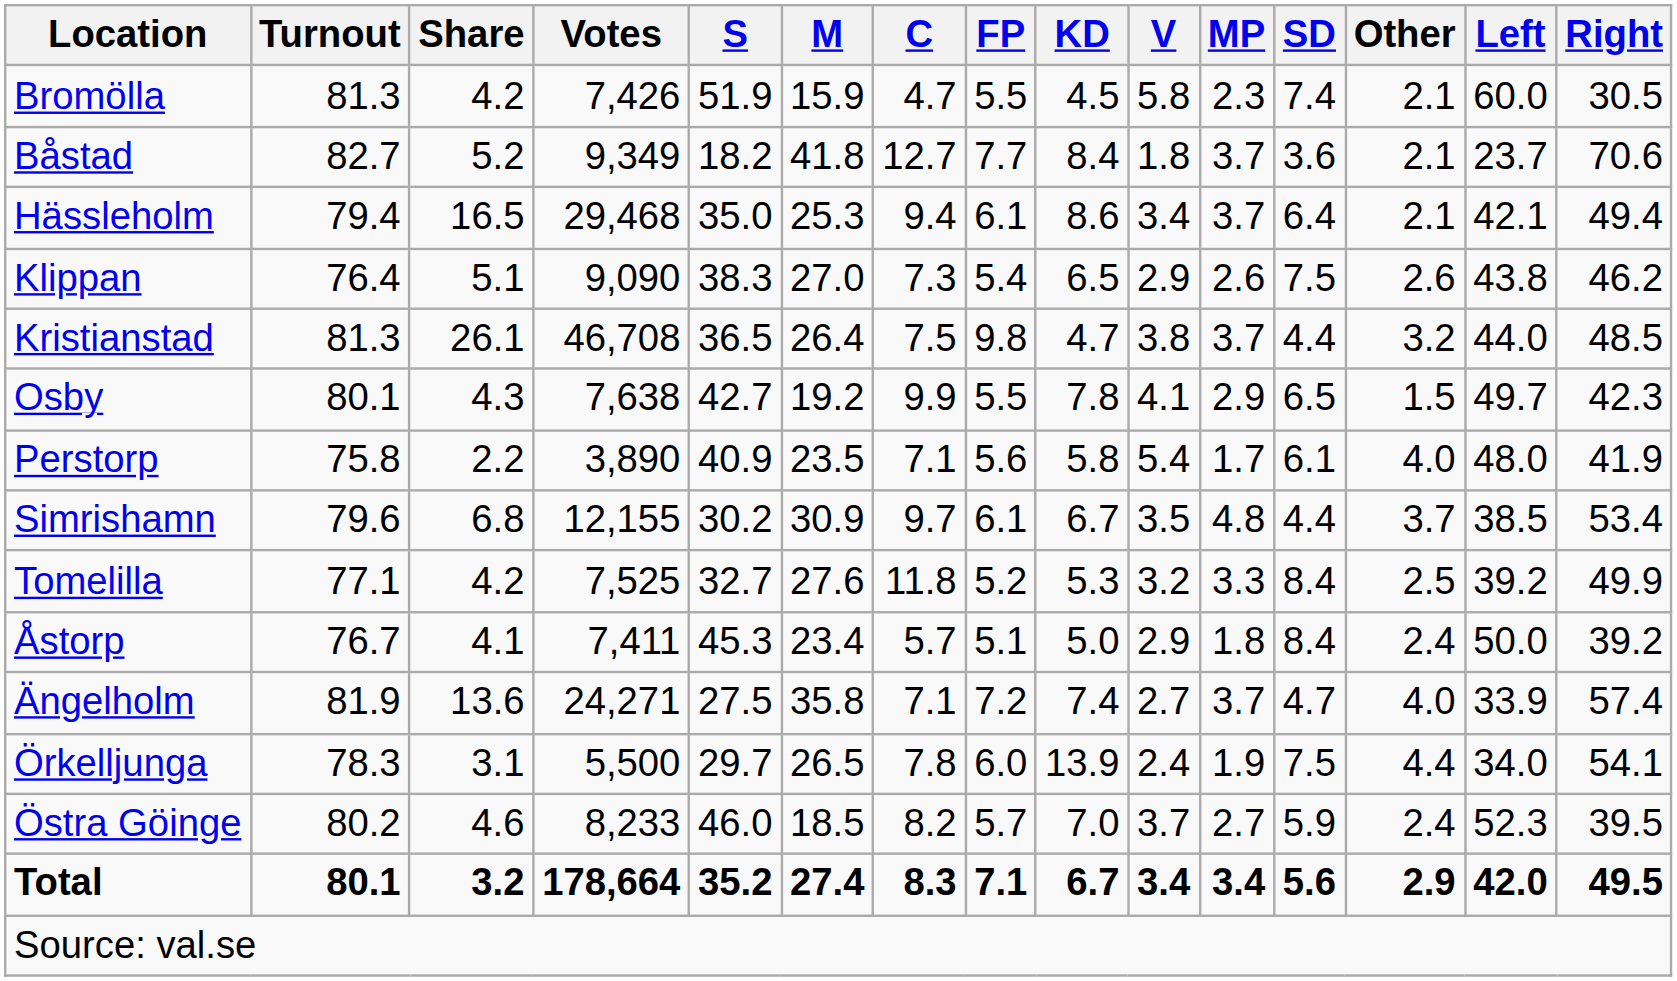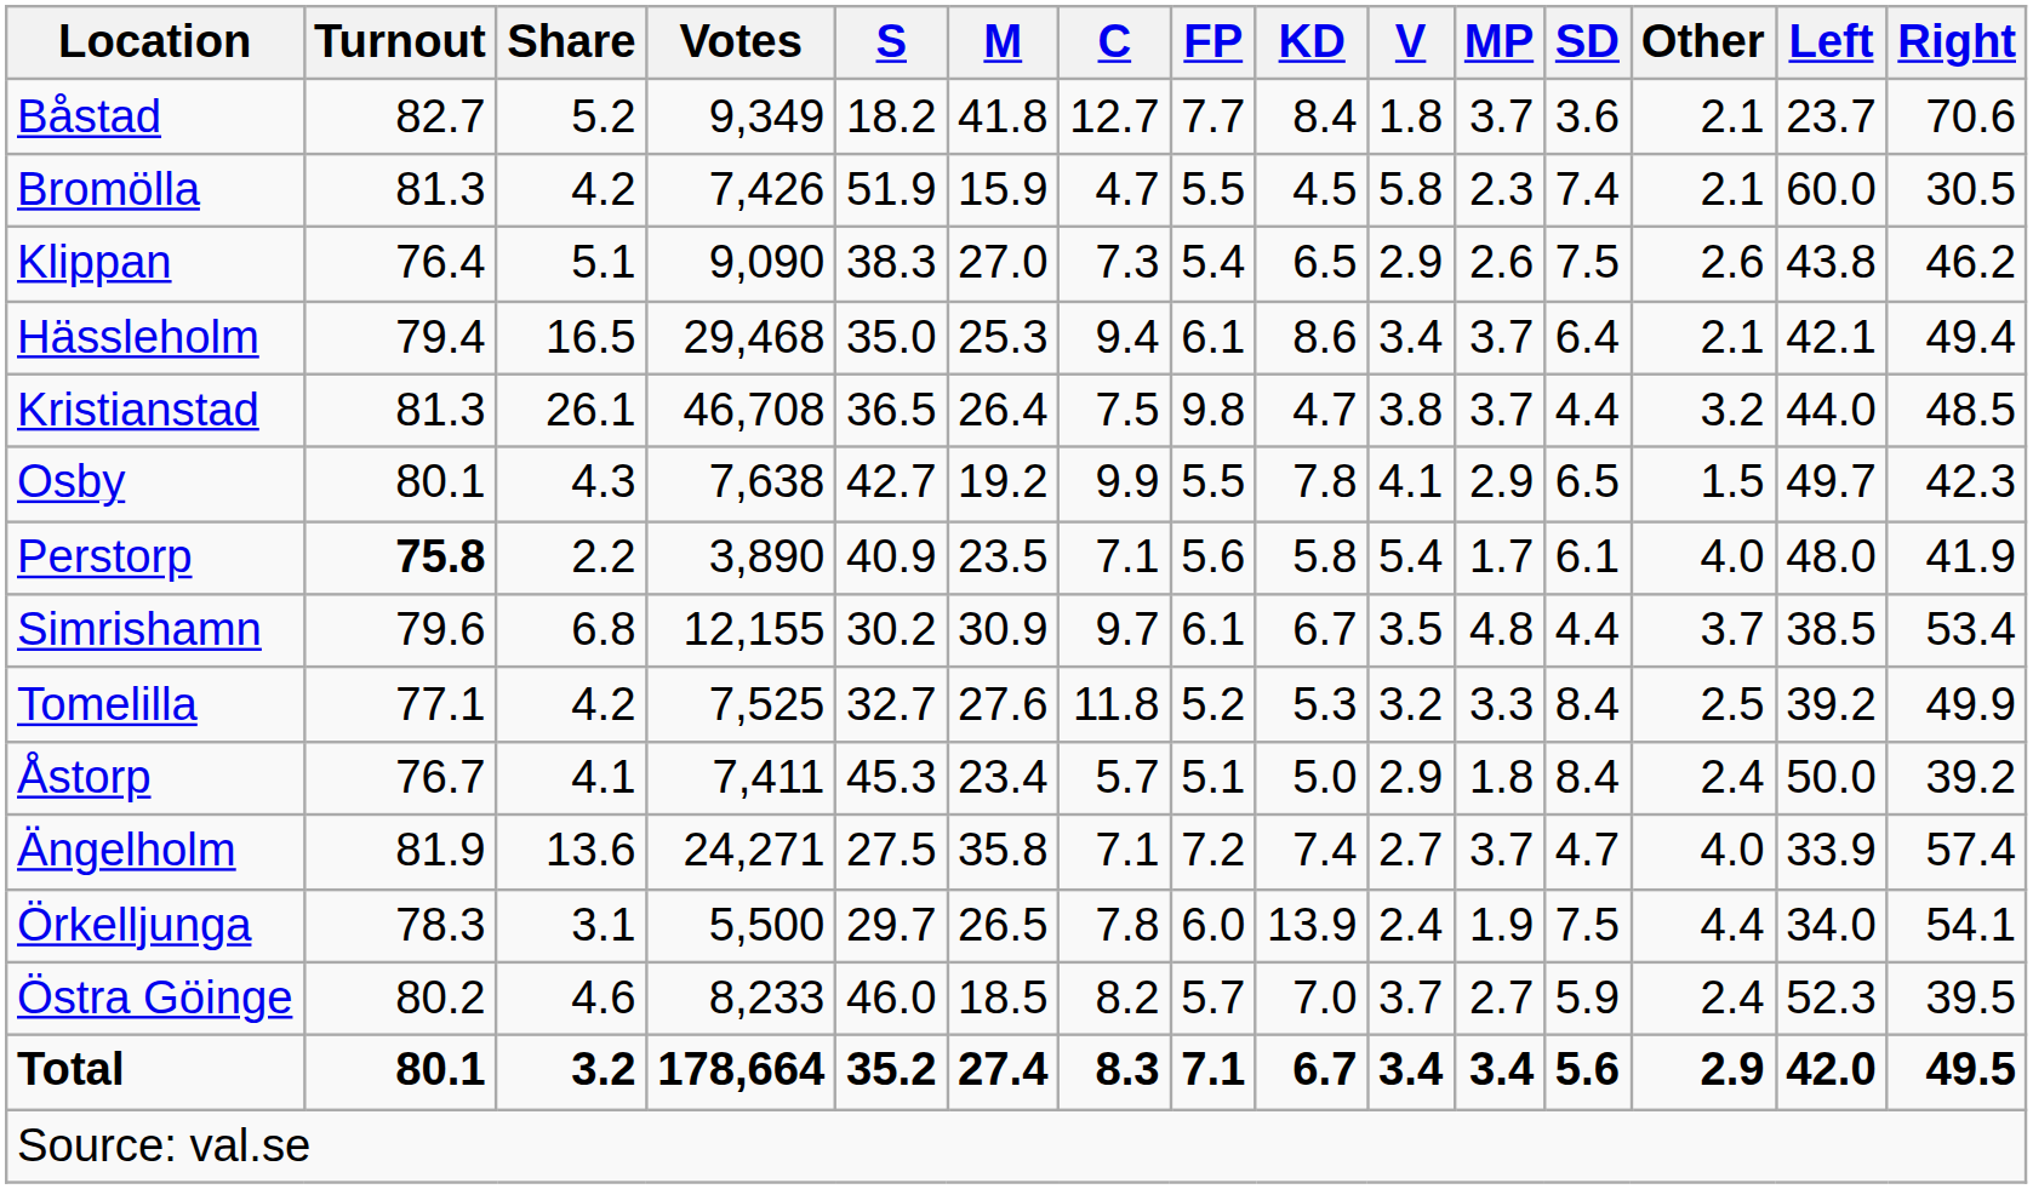 <table class="wikitable sortable" style=text-align:right>
 <tr>
 <th>Location</th>
 <th>Turnout</th>
 <th>Share</th>
 <th>Votes</th>
 <th><a href='#'>S</a></th>
 <th><a href='#'>M</a></th>
 <th><a href='#'>C</a></th>
 <th><a href='#'>FP</a></th>
 <th><a href='#'>KD</a></th>
 <th><a href='#'>V</a></th>
 <th><a href='#'>MP</a></th>
 <th><a href='#'>SD</a></th>
 <th>Other</th>
 <th><a href='#'>Left</a></th>
 <th><a href='#'>Right</a></th>
 </tr>
 <tr>
+<td align=left><a href='#'>Båstad</a></td>
+<td>82.7</td>
+<td>5.2</td>
+<td>9,349</td>
+<td>18.2</td>
+<td>41.8</td>
+<td>12.7</td>
+<td>7.7</td>
+<td>8.4</td>
+<td>1.8</td>
+<td>3.7</td>
+<td>3.6</td>
+<td>2.1</td>
+<td>23.7</td>
+<td>70.6</td>
+</tr>
+<tr>
 <td align=left><a href='#'>Bromölla</a></td>
 <td>81.3</td>
 <td>4.2</td>
 <td>7,426</td>
 <td>51.9</td>
 <td>15.9</td>
 <td>4.7</td>
 <td>5.5</td>
 <td>4.5</td>
 <td>5.8</td>
 <td>2.3</td>
 <td>7.4</td>
 <td>2.1</td>
 <td>60.0</td>
 <td>30.5</td>
 </tr>
 <tr>
-<td align=left><a href='#'>Båstad</a></td>
-<td>82.7</td>
-<td>5.2</td>
-<td>9,349</td>
-<td>18.2</td>
-<td>41.8</td>
-<td>12.7</td>
-<td>7.7</td>
-<td>8.4</td>
-<td>1.8</td>
-<td>3.7</td>
-<td>3.6</td>
-<td>2.1</td>
-<td>23.7</td>
-<td>70.6</td>
+<td align=left><a href='#'>Klippan</a></td>
+<td>76.4</td>
+<td>5.1</td>
+<td>9,090</td>
+<td>38.3</td>
+<td>27.0</td>
+<td>7.3</td>
+<td>5.4</td>
+<td>6.5</td>
+<td>2.9</td>
+<td>2.6</td>
+<td>7.5</td>
+<td>2.6</td>
+<td>43.8</td>
+<td>46.2</td>
 </tr>
 <tr>
 <td align=left><a href='#'>Hässleholm</a></td>
 <td>79.4</td>
 <td>16.5</td>
 <td>29,468</td>
 <td>35.0</td>
 <td>25.3</td>
 <td>9.4</td>
 <td>6.1</td>
 <td>8.6</td>
 <td>3.4</td>
 <td>3.7</td>
 <td>6.4</td>
 <td>2.1</td>
 <td>42.1</td>
 <td>49.4</td>
-</tr>
-<tr>
-<td align=left><a href='#'>Klippan</a></td>
-<td>76.4</td>
-<td>5.1</td>
-<td>9,090</td>
-<td>38.3</td>
-<td>27.0</td>
-<td>7.3</td>
-<td>5.4</td>
-<td>6.5</td>
-<td>2.9</td>
-<td>2.6</td>
-<td>7.5</td>
-<td>2.6</td>
-<td>43.8</td>
-<td>46.2</td>
 </tr>
 <tr>
 <td align=left><a href='#'>Kristianstad</a></td>
 <td>81.3</td>
 <td>26.1</td>
 <td>46,708</td>
 <td>36.5</td>
 <td>26.4</td>
 <td>7.5</td>
 <td>9.8</td>
 <td>4.7</td>
 <td>3.8</td>
 <td>3.7</td>
 <td>4.4</td>
 <td>3.2</td>
 <td>44.0</td>
 <td>48.5</td>
 </tr>
 <tr>
 <td align=left><a href='#'>Osby</a></td>
 <td>80.1</td>
 <td>4.3</td>
 <td>7,638</td>
 <td>42.7</td>
 <td>19.2</td>
 <td>9.9</td>
 <td>5.5</td>
 <td>7.8</td>
 <td>4.1</td>
 <td>2.9</td>
 <td>6.5</td>
 <td>1.5</td>
 <td>49.7</td>
 <td>42.3</td>
 </tr>
 <tr>
 <td align=left><a href='#'>Perstorp</a></td>
-<td>75.8</td>
+<td><strong>75.8</strong></td>
 <td>2.2</td>
 <td>3,890</td>
 <td>40.9</td>
 <td>23.5</td>
 <td>7.1</td>
 <td>5.6</td>
 <td>5.8</td>
 <td>5.4</td>
 <td>1.7</td>
 <td>6.1</td>
 <td>4.0</td>
 <td>48.0</td>
 <td>41.9</td>
 </tr>
 <tr>
 <td align=left><a href='#'>Simrishamn</a></td>
 <td>79.6</td>
 <td>6.8</td>
 <td>12,155</td>
 <td>30.2</td>
 <td>30.9</td>
 <td>9.7</td>
 <td>6.1</td>
 <td>6.7</td>
 <td>3.5</td>
 <td>4.8</td>
 <td>4.4</td>
 <td>3.7</td>
 <td>38.5</td>
 <td>53.4</td>
 </tr>
 <tr>
 <td align=left><a href='#'>Tomelilla</a></td>
 <td>77.1</td>
 <td>4.2</td>
 <td>7,525</td>
 <td>32.7</td>
 <td>27.6</td>
 <td>11.8</td>
 <td>5.2</td>
 <td>5.3</td>
 <td>3.2</td>
 <td>3.3</td>
 <td>8.4</td>
 <td>2.5</td>
 <td>39.2</td>
 <td>49.9</td>
 </tr>
 <tr>
 <td align=left><a href='#'>Åstorp</a></td>
 <td>76.7</td>
 <td>4.1</td>
 <td>7,411</td>
 <td>45.3</td>
 <td>23.4</td>
 <td>5.7</td>
 <td>5.1</td>
 <td>5.0</td>
 <td>2.9</td>
 <td>1.8</td>
 <td>8.4</td>
 <td>2.4</td>
 <td>50.0</td>
 <td>39.2</td>
 </tr>
 <tr>
 <td align=left><a href='#'>Ängelholm</a></td>
 <td>81.9</td>
 <td>13.6</td>
 <td>24,271</td>
 <td>27.5</td>
 <td>35.8</td>
 <td>7.1</td>
 <td>7.2</td>
 <td>7.4</td>
 <td>2.7</td>
 <td>3.7</td>
 <td>4.7</td>
 <td>4.0</td>
 <td>33.9</td>
 <td>57.4</td>
 </tr>
 <tr>
 <td align=left><a href='#'>Örkelljunga</a></td>
 <td>78.3</td>
 <td>3.1</td>
 <td>5,500</td>
 <td>29.7</td>
 <td>26.5</td>
 <td>7.8</td>
 <td>6.0</td>
 <td>13.9</td>
 <td>2.4</td>
 <td>1.9</td>
 <td>7.5</td>
 <td>4.4</td>
 <td>34.0</td>
 <td>54.1</td>
 </tr>
 <tr>
 <td align=left><a href='#'>Östra Göinge</a></td>
 <td>80.2</td>
 <td>4.6</td>
 <td>8,233</td>
 <td>46.0</td>
 <td>18.5</td>
 <td>8.2</td>
 <td>5.7</td>
 <td>7.0</td>
 <td>3.7</td>
 <td>2.7</td>
 <td>5.9</td>
 <td>2.4</td>
 <td>52.3</td>
 <td>39.5</td>
 </tr>
 <tr>
 <td align=left><strong>Total</strong></td>
 <td><strong>80.1</strong></td>
 <td><strong>3.2</strong></td>
 <td><strong>178,664</strong></td>
 <td><strong>35.2</strong></td>
 <td><strong>27.4</strong></td>
 <td><strong>8.3</strong></td>
 <td><strong>7.1</strong></td>
 <td><strong>6.7</strong></td>
 <td><strong>3.4</strong></td>
 <td><strong>3.4</strong></td>
 <td><strong>5.6</strong></td>
 <td><strong>2.9</strong></td>
 <td><strong>42.0</strong></td>
 <td><strong>49.5</strong></td>
 </tr>
 <tr>
 <td align=left colspan=15>Source: val.se </td>
 </tr>
 </table>
